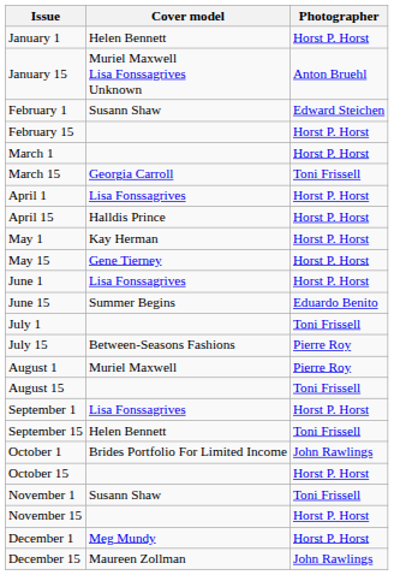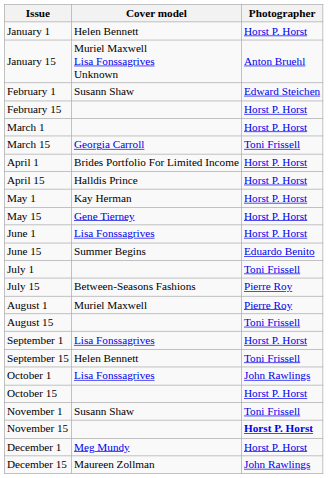 <table class="sortable wikitable">
 <tr>
 <th>Issue</th>
 <th>Cover model</th>
 <th>Photographer</th>
 </tr>
 <tr>
 <td>January 1</td>
 <td>Helen Bennett</td>
 <td><a href='#'>Horst P. Horst</a></td>
 </tr>
 <tr>
 <td>January 15</td>
 <td>Muriel Maxwell <br><a href='#'>Lisa Fonssagrives</a> <br> Unknown</td>
 <td><a href='#'>Anton Bruehl</a></td>
 </tr>
 <tr>
 <td>February 1</td>
 <td>Susann Shaw</td>
 <td><a href='#'>Edward Steichen</a></td>
 </tr>
 <tr>
 <td>February 15</td>
 <td></td>
 <td><a href='#'>Horst P. Horst</a></td>
 </tr>
 <tr>
 <td>March 1</td>
 <td></td>
 <td><a href='#'>Horst P. Horst</a></td>
 </tr>
 <tr>
 <td>March 15</td>
 <td><a href='#'>Georgia Carroll</a></td>
 <td><a href='#'>Toni Frissell</a></td>
 </tr>
 <tr>
 <td>April 1</td>
-<td><a href='#'>Lisa Fonssagrives</a></td>
+<td>Brides Portfolio For Limited Income</td>
 <td><a href='#'>Horst P. Horst</a></td>
 </tr>
 <tr>
 <td>April 15</td>
 <td>Halldis Prince</td>
 <td><a href='#'>Horst P. Horst</a></td>
 </tr>
 <tr>
 <td>May 1</td>
 <td>Kay Herman</td>
 <td><a href='#'>Horst P. Horst</a></td>
 </tr>
 <tr>
 <td>May 15</td>
 <td><a href='#'>Gene Tierney</a></td>
 <td><a href='#'>Horst P. Horst</a></td>
 </tr>
 <tr>
 <td>June 1</td>
 <td><a href='#'>Lisa Fonssagrives</a></td>
 <td><a href='#'>Horst P. Horst</a></td>
 </tr>
 <tr>
 <td>June 15</td>
 <td>Summer Begins</td>
 <td><a href='#'>Eduardo Benito</a></td>
 </tr>
 <tr>
 <td>July 1</td>
 <td></td>
 <td><a href='#'>Toni Frissell</a></td>
 </tr>
 <tr>
 <td>July 15</td>
 <td>Between-Seasons Fashions</td>
 <td><a href='#'>Pierre Roy</a></td>
 </tr>
 <tr>
 <td>August 1</td>
 <td>Muriel Maxwell</td>
 <td><a href='#'>Pierre Roy</a></td>
 </tr>
 <tr>
 <td>August 15</td>
 <td></td>
 <td><a href='#'>Toni Frissell</a></td>
 </tr>
 <tr>
 <td>September 1</td>
 <td><a href='#'>Lisa Fonssagrives</a></td>
 <td><a href='#'>Horst P. Horst</a></td>
 </tr>
 <tr>
 <td>September 15</td>
 <td>Helen Bennett</td>
 <td><a href='#'>Toni Frissell</a></td>
 </tr>
 <tr>
 <td>October 1</td>
-<td>Brides Portfolio For Limited Income</td>
+<td><a href='#'>Lisa Fonssagrives</a></td>
 <td><a href='#'>John Rawlings</a></td>
 </tr>
 <tr>
 <td>October 15</td>
 <td></td>
 <td><a href='#'>Horst P. Horst</a></td>
 </tr>
 <tr>
 <td>November 1</td>
 <td>Susann Shaw</td>
 <td><a href='#'>Toni Frissell</a></td>
 </tr>
 <tr>
 <td>November 15</td>
 <td></td>
-<td><a href='#'>Horst P. Horst</a></td>
+<td><strong><a href='#'>Horst P. Horst</a></strong></td>
 </tr>
 <tr>
 <td>December 1</td>
 <td><a href='#'>Meg Mundy</a></td>
 <td><a href='#'>Horst P. Horst</a></td>
 </tr>
 <tr>
 <td>December 15</td>
 <td>Maureen Zollman</td>
 <td><a href='#'>John Rawlings</a></td>
 </tr>
 </table>
